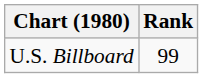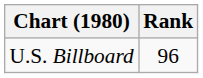 <table class="wikitable">
 <tr>
 <th align="left">Chart (1980)</th>
 <th style="text-align:center;">Rank</th>
 </tr>
 <tr>
 <td>U.S. <em>Billboard</em> </td>
-<td style="text-align:center;">99</td>
+<td style="text-align:center;">96</td>
 </tr>
 </table>
